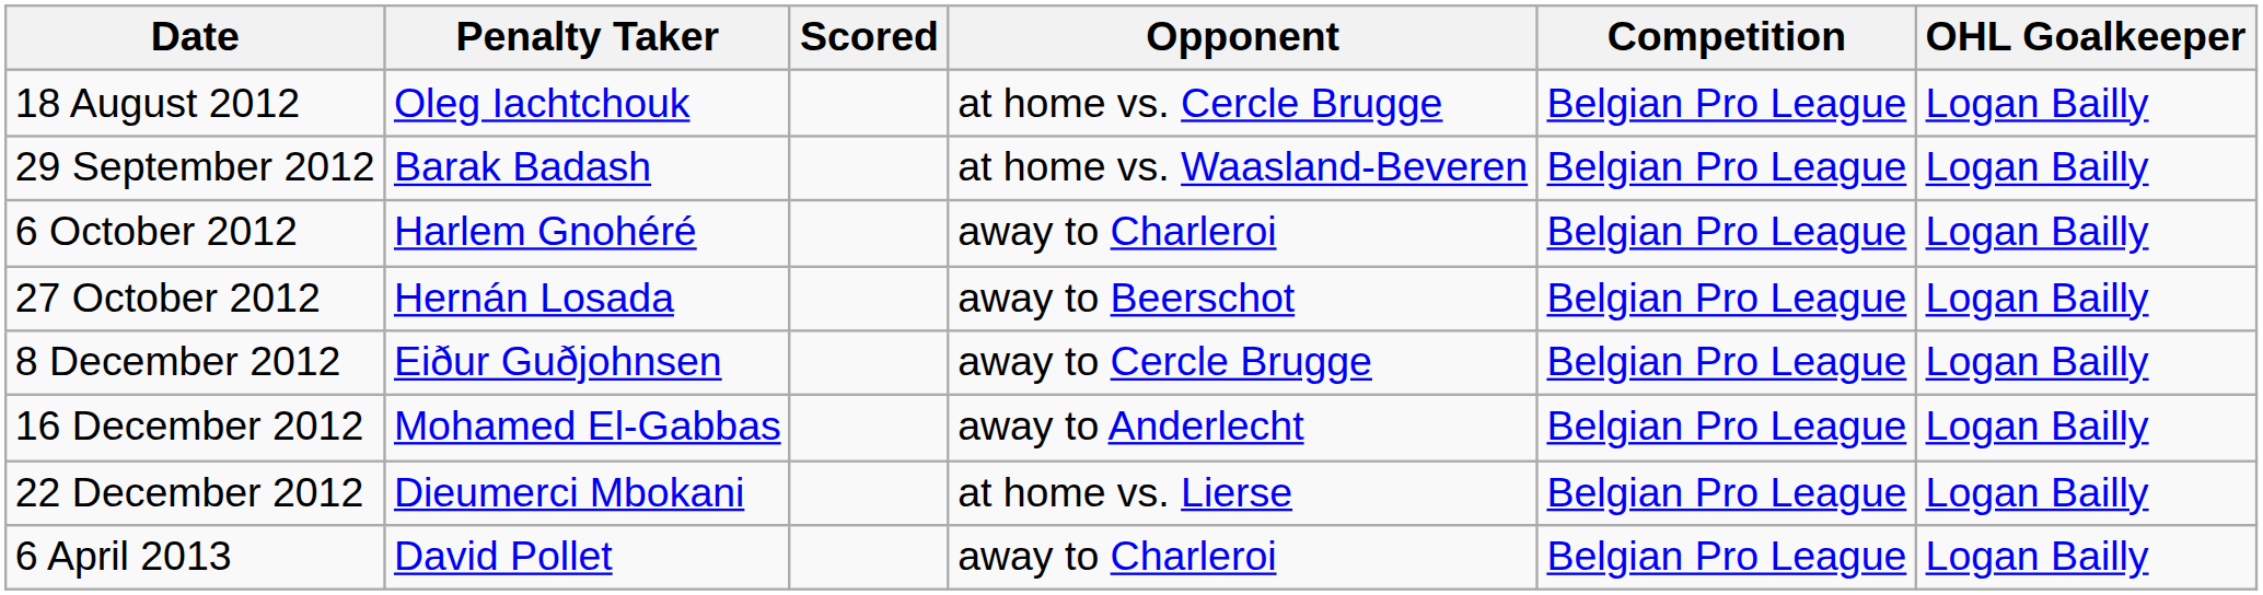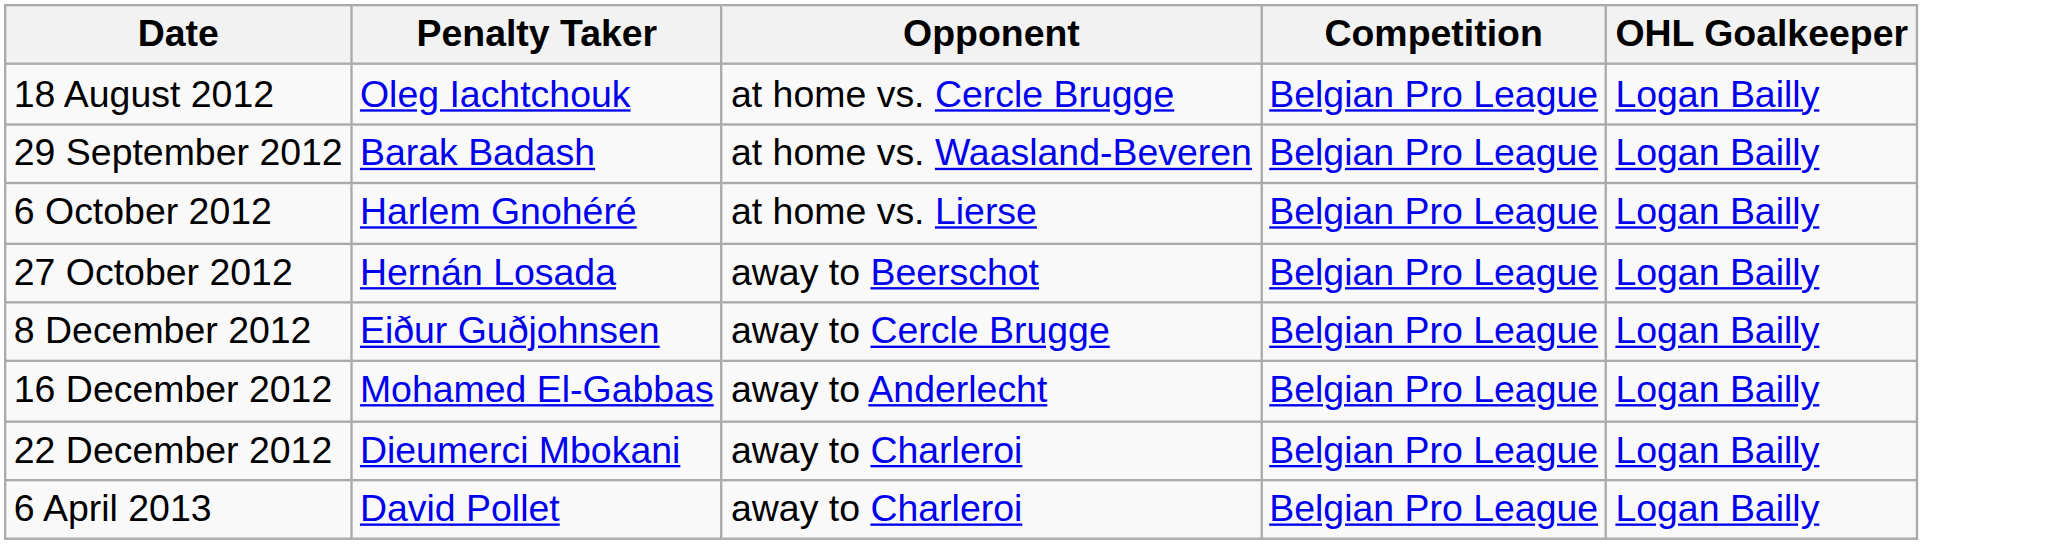 <table class="wikitable">
 <tr>
 <th>Date</th>
 <th>Penalty Taker</th>
-<th>Scored</th>
 <th>Opponent</th>
 <th>Competition</th>
 <th>OHL Goalkeeper</th>
 </tr>
 <tr>
 <td>18 August 2012</td>
 <td> <a href='#'>Oleg Iachtchouk</a></td>
-<td></td>
 <td>at home vs. <a href='#'>Cercle Brugge</a></td>
 <td><a href='#'>Belgian Pro League</a></td>
 <td> <a href='#'>Logan Bailly</a></td>
 </tr>
 <tr>
 <td>29 September 2012</td>
 <td> <a href='#'>Barak Badash</a></td>
-<td></td>
 <td>at home vs. <a href='#'>Waasland-Beveren</a></td>
 <td><a href='#'>Belgian Pro League</a></td>
 <td> <a href='#'>Logan Bailly</a></td>
 </tr>
 <tr>
 <td>6 October 2012</td>
 <td> <a href='#'>Harlem Gnohéré</a></td>
-<td></td>
-<td>away to <a href='#'>Charleroi</a></td>
+<td>at home vs. <a href='#'>Lierse</a></td>
 <td><a href='#'>Belgian Pro League</a></td>
 <td> <a href='#'>Logan Bailly</a></td>
 </tr>
 <tr>
 <td>27 October 2012</td>
 <td> <a href='#'>Hernán Losada</a></td>
-<td></td>
 <td>away to <a href='#'>Beerschot</a></td>
 <td><a href='#'>Belgian Pro League</a></td>
 <td> <a href='#'>Logan Bailly</a></td>
 </tr>
 <tr>
 <td>8 December 2012</td>
 <td> <a href='#'>Eiður Guðjohnsen</a></td>
-<td></td>
 <td>away to <a href='#'>Cercle Brugge</a></td>
 <td><a href='#'>Belgian Pro League</a></td>
 <td> <a href='#'>Logan Bailly</a></td>
 </tr>
 <tr>
 <td>16 December 2012</td>
 <td> <a href='#'>Mohamed El-Gabbas</a></td>
-<td></td>
 <td>away to <a href='#'>Anderlecht</a></td>
 <td><a href='#'>Belgian Pro League</a></td>
 <td> <a href='#'>Logan Bailly</a></td>
 </tr>
 <tr>
 <td>22 December 2012</td>
 <td> <a href='#'>Dieumerci Mbokani</a></td>
-<td></td>
-<td>at home vs. <a href='#'>Lierse</a></td>
+<td>away to <a href='#'>Charleroi</a></td>
 <td><a href='#'>Belgian Pro League</a></td>
 <td> <a href='#'>Logan Bailly</a></td>
 </tr>
 <tr>
 <td>6 April 2013</td>
 <td> <a href='#'>David Pollet</a></td>
-<td></td>
 <td>away to <a href='#'>Charleroi</a></td>
 <td><a href='#'>Belgian Pro League</a></td>
 <td> <a href='#'>Logan Bailly</a></td>
 </tr>
 </table>
